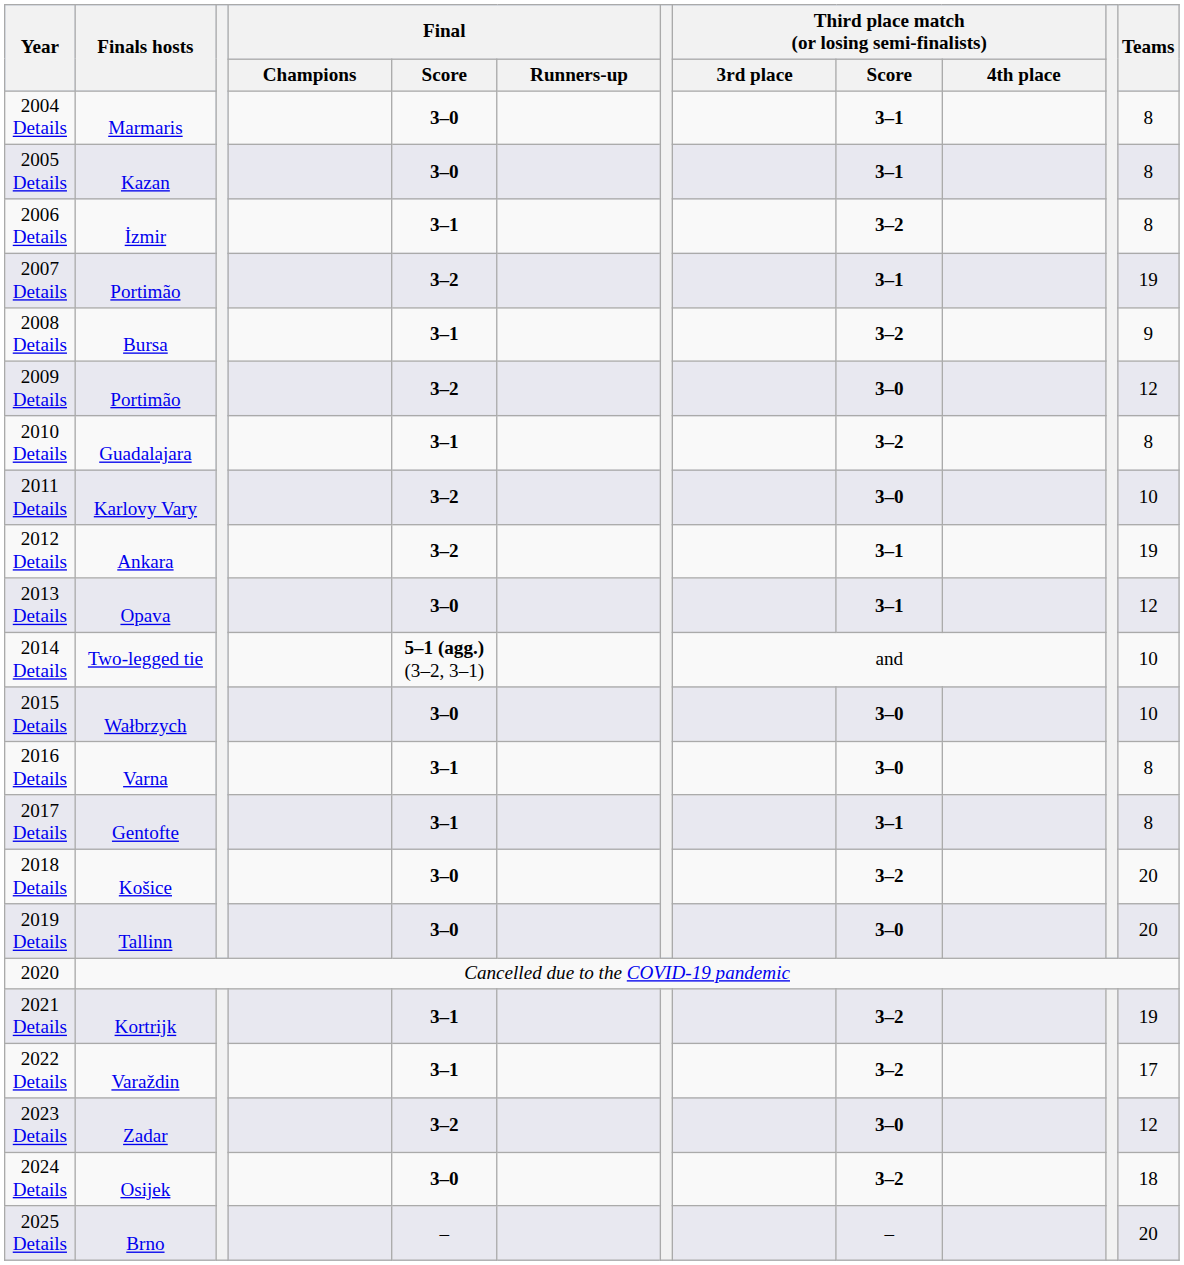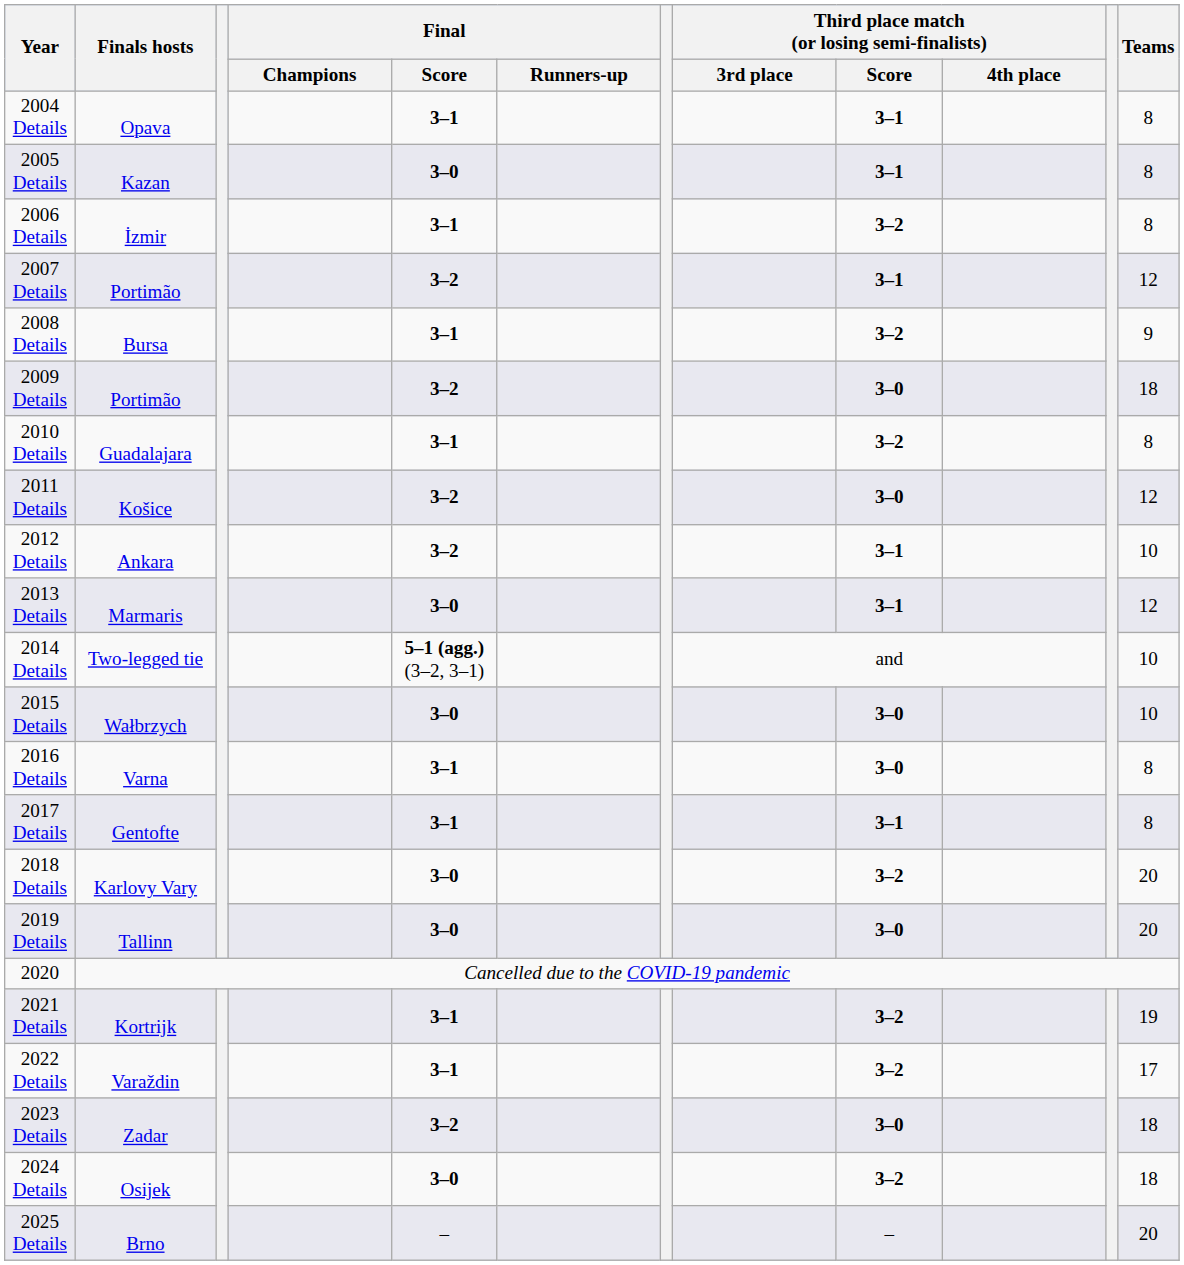 <table class="wikitable" style="font-size:90%; width: 100%; text-align: center;">
 <tr bgcolor=#c1d8ff>
 <th rowspan=2 width=6%>Year</th>
 <th rowspan=2 width=12%>Finals hosts</th>
 <th width=1% rowspan=18 bgcolor=ffffff></th>
 <th colspan=3>Final</th>
 <th width=1% rowspan=18 bgcolor=ffffff></th>
 <th colspan=3>Third place match<br>(or losing semi-finalists)</th>
 <th width=1% rowspan=18 bgcolor=#ffffff></th>
 <th rowspan=2 width=5%>Teams</th>
 </tr>
 <tr bgcolor=#efefef>
 <th width=14%>Champions</th>
 <th width=9%>Score</th>
 <th width=14%>Runners-up</th>
 <th width=14%>3rd place</th>
 <th width=9%>Score</th>
 <th width=14%>4th place</th>
 </tr>
 <tr>
 <td>2004<br><a href='#'>Details</a></td>
-<td><br><a href='#'>Marmaris</a></td>
+<td><br><a href='#'>Opava</a></td>
 <td><strong></strong></td>
-<td><strong>3–0</strong></td>
+<td><strong>3–1</strong></td>
 <td></td>
 <td></td>
 <td><strong>3–1</strong></td>
 <td></td>
 <td>8</td>
 </tr>
 <tr bgcolor=#E8E8F0>
 <td>2005<br><a href='#'>Details</a></td>
 <td><br><a href='#'>Kazan</a></td>
 <td><strong></strong></td>
 <td><strong>3–0</strong></td>
 <td></td>
 <td></td>
 <td><strong>3–1</strong></td>
 <td></td>
 <td>8</td>
 </tr>
 <tr>
 <td>2006<br><a href='#'>Details</a></td>
 <td><br><a href='#'>İzmir</a></td>
 <td><strong></strong></td>
 <td><strong>3–1</strong></td>
 <td></td>
 <td></td>
 <td><strong>3–2</strong></td>
 <td></td>
 <td>8</td>
 </tr>
 <tr bgcolor=#E8E8F0>
 <td>2007<br><a href='#'>Details</a></td>
 <td><br><a href='#'>Portimão</a></td>
 <td><strong></strong></td>
 <td><strong>3–2</strong></td>
 <td></td>
 <td></td>
 <td><strong>3–1</strong></td>
 <td></td>
-<td>19</td>
+<td>12</td>
 </tr>
 <tr>
 <td>2008<br><a href='#'>Details</a></td>
 <td><br><a href='#'>Bursa</a></td>
 <td><strong></strong></td>
 <td><strong>3–1</strong></td>
 <td></td>
 <td></td>
 <td><strong>3–2</strong></td>
 <td></td>
 <td>9</td>
 </tr>
 <tr bgcolor=#E8E8F0>
 <td>2009<br><a href='#'>Details</a></td>
 <td><br><a href='#'>Portimão</a></td>
 <td><strong></strong></td>
 <td><strong>3–2</strong></td>
 <td></td>
 <td></td>
 <td><strong>3–0</strong></td>
 <td></td>
-<td>12</td>
+<td>18</td>
 </tr>
 <tr>
 <td>2010<br><a href='#'>Details</a></td>
 <td><br><a href='#'>Guadalajara</a></td>
 <td><strong></strong></td>
 <td><strong>3–1</strong></td>
 <td></td>
 <td></td>
 <td><strong>3–2</strong></td>
 <td></td>
 <td>8</td>
 </tr>
 <tr bgcolor=#E8E8F0>
 <td>2011<br><a href='#'>Details</a></td>
-<td><br><a href='#'>Karlovy Vary</a></td>
+<td><br><a href='#'>Košice</a></td>
 <td><strong></strong></td>
 <td><strong>3–2</strong></td>
 <td></td>
 <td></td>
 <td><strong>3–0</strong></td>
 <td></td>
-<td>10</td>
+<td>12</td>
 </tr>
 <tr>
 <td>2012<br><a href='#'>Details</a></td>
 <td><br><a href='#'>Ankara</a></td>
 <td><strong></strong></td>
 <td><strong>3–2</strong></td>
 <td></td>
 <td></td>
 <td><strong>3–1</strong></td>
 <td></td>
-<td>19</td>
+<td>10</td>
 </tr>
 <tr bgcolor=#E8E8F0>
 <td>2013<br><a href='#'>Details</a></td>
-<td><br><a href='#'>Opava</a></td>
+<td><br><a href='#'>Marmaris</a></td>
 <td><strong></strong></td>
 <td><strong>3–0</strong></td>
 <td></td>
 <td></td>
 <td><strong>3–1</strong></td>
 <td></td>
 <td>12</td>
 </tr>
 <tr>
 <td>2014<br><a href='#'>Details</a></td>
 <td><a href='#'>Two-legged tie</a></td>
 <td><strong></strong></td>
 <td><strong>5–1 (agg.)</strong><br>(3–2, 3–1)</td>
 <td></td>
 <td colspan=3> and </td>
 <td>10</td>
 </tr>
 <tr bgcolor=#E8E8F0>
 <td>2015<br><a href='#'>Details</a></td>
 <td><br><a href='#'>Wałbrzych</a></td>
 <td><strong></strong></td>
 <td><strong>3–0</strong></td>
 <td></td>
 <td></td>
 <td><strong>3–0</strong></td>
 <td></td>
 <td>10</td>
 </tr>
 <tr>
 <td>2016<br><a href='#'>Details</a></td>
 <td><br><a href='#'>Varna</a></td>
 <td><strong></strong></td>
 <td><strong>3–1</strong></td>
 <td></td>
 <td></td>
 <td><strong>3–0</strong></td>
 <td></td>
 <td>8</td>
 </tr>
 <tr bgcolor=#E8E8F0>
 <td>2017<br><a href='#'>Details</a></td>
 <td><br><a href='#'>Gentofte</a></td>
 <td><strong></strong></td>
 <td><strong>3–1</strong></td>
 <td></td>
 <td></td>
 <td><strong>3–1</strong></td>
 <td></td>
 <td>8</td>
 </tr>
 <tr>
 <td>2018<br><a href='#'>Details</a></td>
-<td><br><a href='#'>Košice</a></td>
+<td><br><a href='#'>Karlovy Vary</a></td>
 <td><strong></strong></td>
 <td><strong>3–0</strong></td>
 <td></td>
 <td></td>
 <td><strong>3–2</strong></td>
 <td></td>
 <td>20</td>
 </tr>
 <tr bgcolor=#E8E8F0>
 <td>2019<br><a href='#'>Details</a></td>
 <td><br><a href='#'>Tallinn</a></td>
 <td><strong></strong></td>
 <td><strong>3–0</strong></td>
 <td></td>
 <td></td>
 <td><strong>3–0</strong></td>
 <td></td>
 <td>20</td>
 </tr>
 <tr>
 <td>2020<br></td>
 <td colspan=11><em>Cancelled due to the <a href='#'>COVID-19 pandemic</a></em></td>
 </tr>
 <tr bgcolor=#E8E8F0>
 <td>2021<br><a href='#'>Details</a></td>
 <td><br><a href='#'>Kortrijk</a></td>
 <th width=1% rowspan=5 bgcolor=ffffff></th>
 <td><strong></strong></td>
 <td><strong>3–1</strong></td>
 <td></td>
 <th width=1% rowspan=5 bgcolor=ffffff></th>
 <td></td>
 <td><strong>3–2</strong></td>
 <td></td>
 <th width=1% rowspan=5 bgcolor=ffffff></th>
 <td>19</td>
 </tr>
 <tr>
 <td>2022<br><a href='#'>Details</a></td>
 <td><br><a href='#'>Varaždin</a></td>
 <td><strong></strong></td>
 <td><strong>3–1</strong></td>
 <td></td>
 <td></td>
 <td><strong>3–2</strong></td>
 <td></td>
 <td>17</td>
 </tr>
 <tr bgcolor=#E8E8F0>
 <td>2023<br><a href='#'>Details</a></td>
 <td><br><a href='#'>Zadar</a></td>
 <td><strong></strong></td>
 <td><strong>3–2</strong></td>
 <td></td>
 <td></td>
 <td><strong>3–0</strong></td>
 <td></td>
-<td>12</td>
+<td>18</td>
 </tr>
 <tr>
 <td>2024<br><a href='#'>Details</a></td>
 <td><br><a href='#'>Osijek</a></td>
 <td><strong></strong></td>
 <td><strong>3–0</strong></td>
 <td></td>
 <td></td>
 <td><strong>3–2</strong></td>
 <td></td>
 <td>18</td>
 </tr>
 <tr bgcolor=#E8E8F0>
 <td>2025<br><a href='#'>Details</a></td>
 <td><br><a href='#'>Brno</a></td>
 <td></td>
 <td>–</td>
 <td></td>
 <td></td>
 <td>–</td>
 <td></td>
 <td>20</td>
 </tr>
 </table>
